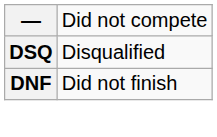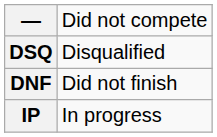 <table class="wikitable">
 <tr>
 <th>—</th>
 <td>Did not compete</td>
 </tr>
 <tr>
 <th scope="row">DSQ</th>
 <td>Disqualified</td>
 </tr>
 <tr>
 <th scope="row">DNF</th>
 <td>Did not finish</td>
 </tr>
+<tr>
+<th scope="row">IP</th>
+<td>In progress</td>
+</tr>
 </table>
